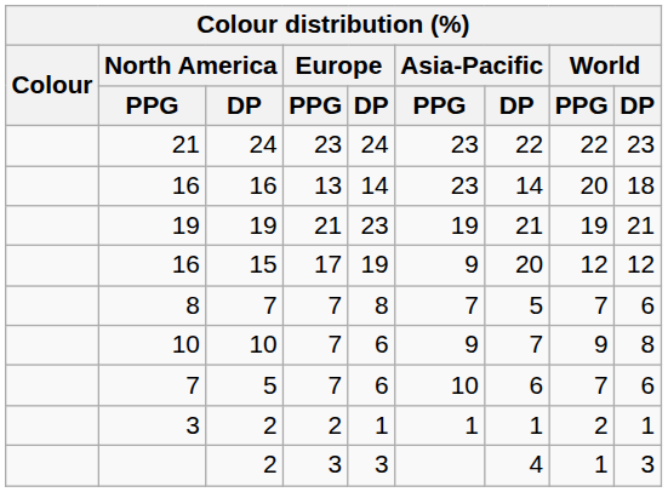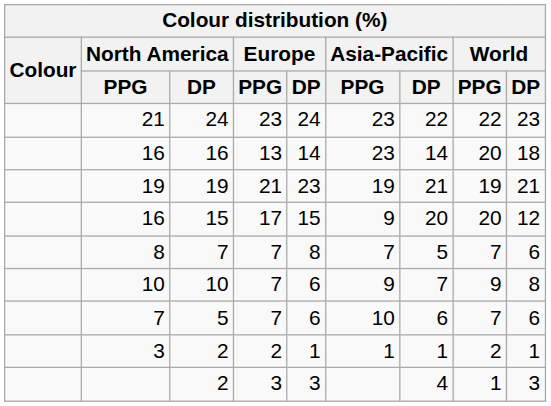 <table class="sortable wikitable" style="text-align:right">
 <tr>
 <th colspan=9>Colour distribution (%)</th>
 </tr>
 <tr>
 <th rowspan=2>Colour</th>
 <th colspan=2>North America</th>
 <th colspan=2>Europe</th>
 <th colspan=2>Asia-Pacific</th>
 <th colspan=2>World</th>
 </tr>
 <tr>
 <th>PPG</th>
 <th>DP</th>
 <th>PPG</th>
 <th>DP</th>
 <th>PPG</th>
 <th>DP</th>
 <th>PPG</th>
 <th>DP</th>
 </tr>
 <tr>
 <td align="left"></td>
 <td>21</td>
 <td>24</td>
 <td>23</td>
 <td>24</td>
 <td>23</td>
 <td>22</td>
 <td>22</td>
 <td>23</td>
 </tr>
 <tr>
 <td align="left"></td>
 <td>16</td>
 <td>16</td>
 <td>13</td>
 <td>14</td>
 <td>23</td>
 <td>14</td>
 <td>20</td>
 <td>18</td>
 </tr>
 <tr>
 <td align="left"></td>
 <td>19</td>
 <td>19</td>
 <td>21</td>
 <td>23</td>
 <td>19</td>
 <td>21</td>
 <td>19</td>
 <td>21</td>
 </tr>
 <tr>
 <td align="left"></td>
 <td>16</td>
 <td>15</td>
 <td>17</td>
-<td>19</td>
+<td>15</td>
 <td>9</td>
 <td>20</td>
-<td>12</td>
+<td>20</td>
 <td>12</td>
 </tr>
 <tr>
 <td align="left"></td>
 <td>8</td>
 <td>7</td>
 <td>7</td>
 <td>8</td>
 <td>7</td>
 <td>5</td>
 <td>7</td>
 <td>6</td>
 </tr>
 <tr>
 <td align="left"></td>
 <td>10</td>
 <td>10</td>
 <td>7</td>
 <td>6</td>
 <td>9</td>
 <td>7</td>
 <td>9</td>
 <td>8</td>
 </tr>
 <tr>
 <td align="left"></td>
 <td>7</td>
 <td>5</td>
 <td>7</td>
 <td>6</td>
 <td>10</td>
 <td>6</td>
 <td>7</td>
 <td>6</td>
 </tr>
 <tr>
 <td align="left"></td>
 <td>3</td>
 <td>2</td>
 <td>2</td>
 <td>1</td>
 <td>1</td>
 <td>1</td>
 <td>2</td>
 <td>1</td>
 </tr>
 <tr>
 <td align="left"></td>
 <td></td>
 <td>2</td>
 <td>3</td>
 <td>3</td>
 <td></td>
 <td>4</td>
 <td>1</td>
 <td>3</td>
 </tr>
 </table>
